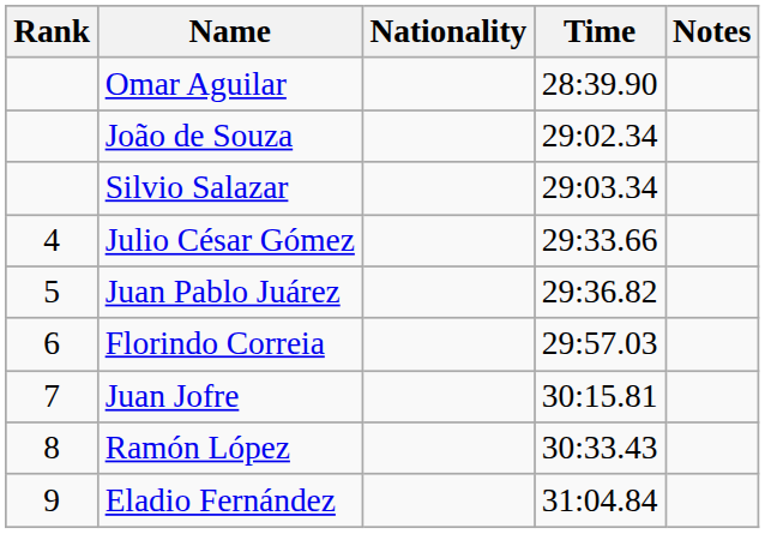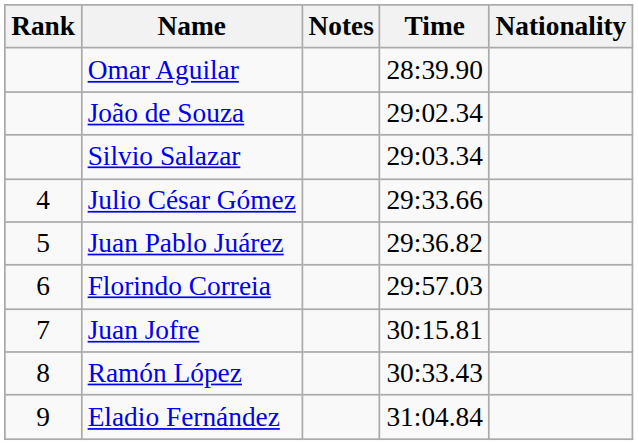 <table class="wikitable sortable" style="text-align:center">
 <tr>
 <th>Rank</th>
 <th>Name</th>
+<th>Notes</th>
+<th>Time</th>
 <th>Nationality</th>
-<th>Time</th>
-<th>Notes</th>
 </tr>
 <tr>
 <td></td>
 <td align=left><a href='#'>Omar Aguilar</a></td>
+<td></td>
+<td>28:39.90</td>
 <td align=left></td>
-<td>28:39.90</td>
-<td></td>
 </tr>
 <tr>
 <td></td>
 <td align=left><a href='#'>João de Souza</a></td>
+<td></td>
+<td>29:02.34</td>
 <td align=left></td>
-<td>29:02.34</td>
-<td></td>
 </tr>
 <tr>
 <td></td>
 <td align=left><a href='#'>Silvio Salazar</a></td>
+<td></td>
+<td>29:03.34</td>
 <td align=left></td>
-<td>29:03.34</td>
-<td></td>
 </tr>
 <tr>
 <td>4</td>
 <td align=left><a href='#'>Julio César Gómez</a></td>
+<td></td>
+<td>29:33.66</td>
 <td align=left></td>
-<td>29:33.66</td>
-<td></td>
 </tr>
 <tr>
 <td>5</td>
 <td align=left><a href='#'>Juan Pablo Juárez</a></td>
+<td></td>
+<td>29:36.82</td>
 <td align=left></td>
-<td>29:36.82</td>
-<td></td>
 </tr>
 <tr>
 <td>6</td>
 <td align=left><a href='#'>Florindo Correia</a></td>
+<td></td>
+<td>29:57.03</td>
 <td align=left></td>
-<td>29:57.03</td>
-<td></td>
 </tr>
 <tr>
 <td>7</td>
 <td align=left><a href='#'>Juan Jofre</a></td>
+<td></td>
+<td>30:15.81</td>
 <td align=left></td>
-<td>30:15.81</td>
-<td></td>
 </tr>
 <tr>
 <td>8</td>
 <td align=left><a href='#'>Ramón López</a></td>
+<td></td>
+<td>30:33.43</td>
 <td align=left></td>
-<td>30:33.43</td>
-<td></td>
 </tr>
 <tr>
 <td>9</td>
 <td align=left><a href='#'>Eladio Fernández</a></td>
+<td></td>
+<td>31:04.84</td>
 <td align=left></td>
-<td>31:04.84</td>
-<td></td>
 </tr>
 </table>
